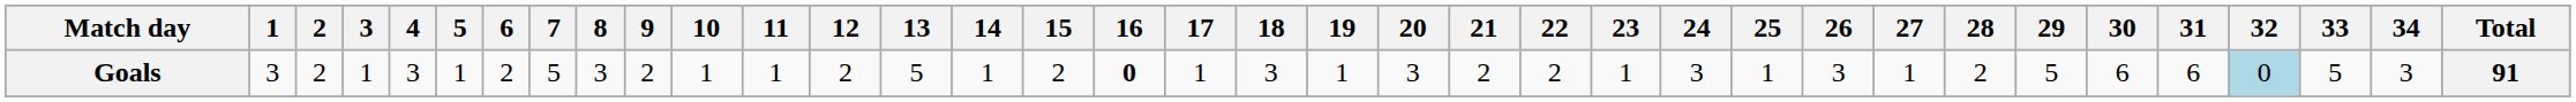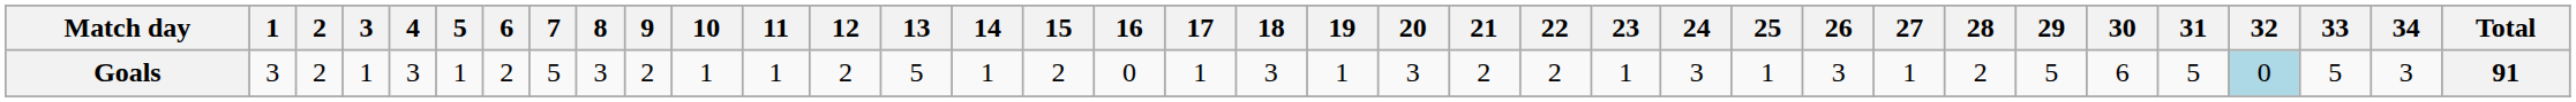 <table class="wikitable" style="width:100%; font-size:85%;">
 <tr valign=top>
 <th align=center>Match day</th>
 <th align=center>1</th>
 <th align=center>2</th>
 <th align=center>3</th>
 <th align=center>4</th>
 <th align=center>5</th>
 <th align=center>6</th>
 <th align=center>7</th>
 <th align=center>8</th>
 <th align=center>9</th>
 <th align=center>10</th>
 <th align=center>11</th>
 <th align=center>12</th>
 <th align=center>13</th>
 <th align=center>14</th>
 <th align=center>15</th>
 <th align=center>16</th>
 <th align=center>17</th>
 <th align=center>18</th>
 <th align=center>19</th>
 <th align=center>20</th>
 <th align=center>21</th>
 <th align=center>22</th>
 <th align=center>23</th>
 <th align=center>24</th>
 <th align=center>25</th>
 <th align=center>26</th>
 <th align=center>27</th>
 <th align=center>28</th>
 <th align=center>29</th>
 <th align=center>30</th>
 <th align=center>31</th>
 <th align=center>32</th>
 <th align=center>33</th>
 <th align=center>34</th>
 <th align=center>Total</th>
 </tr>
 <tr>
 <th align=center>Goals</th>
 <td align=center>3</td>
 <td align=center>2</td>
 <td align=center>1</td>
 <td align=center>3</td>
 <td align=center>1</td>
 <td align=center>2</td>
 <td align=center>5</td>
 <td align=center>3</td>
 <td align=center>2</td>
 <td align=center>1</td>
 <td align=center>1</td>
 <td align=center>2</td>
 <td align=center>5</td>
 <td align=center>1</td>
 <td align=center>2</td>
-<td align=center><strong>0</strong></td>
+<td align=center>0</td>
 <td align=center>1</td>
 <td align=center>3</td>
 <td align=center>1</td>
 <td align=center>3</td>
 <td align=center>2</td>
 <td align=center>2</td>
 <td align=center>1</td>
 <td align=center>3</td>
 <td align=center>1</td>
 <td align=center>3</td>
 <td align=center>1</td>
 <td align=center>2</td>
 <td align=center>5</td>
 <td align=center>6</td>
-<td align=center>6</td>
+<td align=center>5</td>
 <td align=center style="background: lightblue;">0</td>
 <td align=center>5</td>
 <td align=center>3</td>
 <th align="center">91</th>
 </tr>
 </table>
